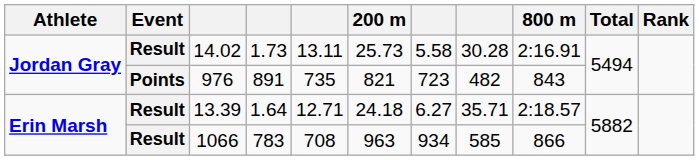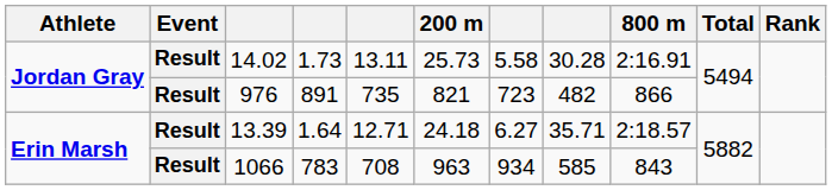 <table class=wikitable style=font-size:90%;text-align:center>
 <tr>
 <th>Athlete</th>
 <th>Event</th>
 <th></th>
 <th></th>
 <th></th>
 <th>200 m</th>
 <th></th>
 <th></th>
 <th>800 m</th>
 <th>Total</th>
 <th>Rank</th>
 </tr>
 <tr>
 <td align=left rowspan=2><strong><a href='#'>Jordan Gray</a></strong></td>
 <th style=font-size:95%>Result</th>
 <td>14.02</td>
 <td>1.73</td>
 <td>13.11</td>
 <td>25.73</td>
 <td>5.58</td>
 <td>30.28</td>
 <td>2:16.91</td>
 <td rowspan=2>5494</td>
 <td rowspan=2></td>
 </tr>
 <tr>
-<th style=font-size:95%>Points</th>
+<th style=font-size:95%>Result</th>
 <td>976</td>
 <td>891</td>
 <td>735</td>
 <td>821</td>
 <td>723</td>
 <td>482</td>
-<td>843</td>
+<td>866</td>
 </tr>
 <tr>
 <td align=left rowspan=2><strong><a href='#'>Erin Marsh</a></strong></td>
 <th style=font-size:95%>Result</th>
 <td>13.39</td>
 <td>1.64</td>
 <td>12.71</td>
 <td>24.18</td>
 <td>6.27</td>
 <td>35.71</td>
 <td>2:18.57</td>
 <td rowspan=2>5882</td>
 <td rowspan=2></td>
 </tr>
 <tr>
 <th style=font-size:95%>Result</th>
 <td>1066</td>
 <td>783</td>
 <td>708</td>
 <td>963</td>
 <td>934</td>
 <td>585</td>
-<td>866</td>
+<td>843</td>
 </tr>
 </table>
